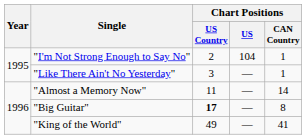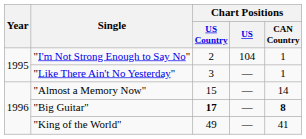 <table class="wikitable" style="text-align:center;">
 <tr>
 <th rowspan="2">Year</th>
 <th rowspan="2">Single</th>
 <th colspan="3">Chart Positions</th>
 </tr>
 <tr style="font-size:smaller;">
 <th width="45"><a href='#'>US Country</a></th>
 <th width="45"><a href='#'>US</a></th>
 <th width="45">CAN Country</th>
 </tr>
 <tr>
 <td rowspan="2">1995</td>
 <td align="left">"<a href='#'>I'm Not Strong Enough to Say No</a>"</td>
 <td>2</td>
 <td>104</td>
 <td>1</td>
 </tr>
 <tr>
 <td align="left">"<a href='#'>Like There Ain't No Yesterday</a>"</td>
 <td>3</td>
 <td>—</td>
 <td>1</td>
 </tr>
 <tr>
 <td rowspan="3">1996</td>
 <td align="left">"Almost a Memory Now"</td>
-<td>11</td>
+<td>15</td>
 <td>—</td>
 <td>14</td>
 </tr>
 <tr>
 <td align="left">"Big Guitar"</td>
 <td><strong>17</strong></td>
 <td>—</td>
-<td>8</td>
+<td><strong>8</strong></td>
 </tr>
 <tr>
 <td align="left">"King of the World"</td>
 <td>49</td>
 <td>—</td>
 <td>41</td>
 </tr>
 </table>
